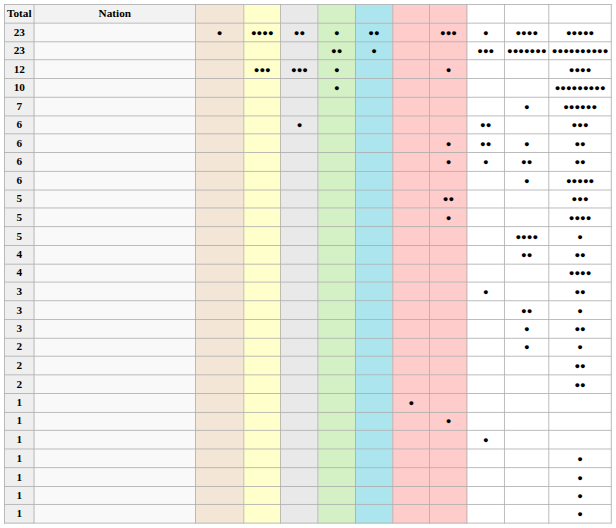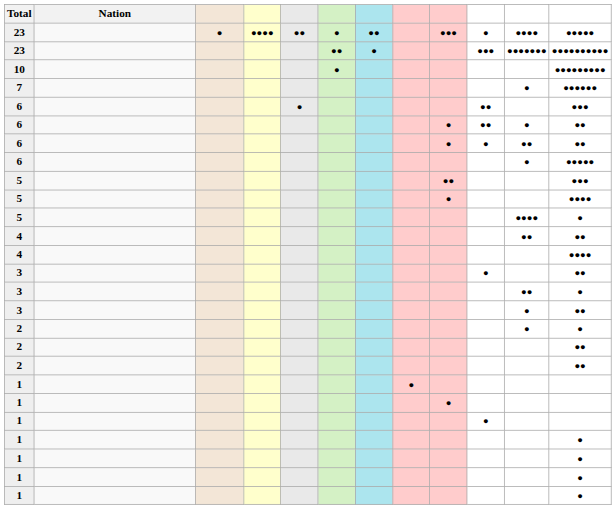 <table class="sortable wikitable" style="font-size:90%">
 <tr>
 <th width="30">Total</th>
 <th width="200">Nation</th>
 <th width="55" style="background:#F3E6D7;"></th>
 <th width="41" style="background:#ffc;"></th>
 <th width="41" style="background:#E9E9E9;"></th>
 <th width="41" style="background:#D4F1C5;"></th>
 <th width="41" style="background:#ACE5EE;"></th>
 <th width="41" style="background:#ffcccc;"></th>
 <th width="41" style="background:#ffcccc;"></th>
 <th width="41" style="background:#fff;"></th>
 <th width="41" style="background:#fff;"></th>
 <th width="41" style="background:#fff;"></th>
 </tr>
 <tr align="center">
 <td style="background:#efefef;"><strong>23</strong></td>
 <td align="left"></td>
 <td style="background:#F3E6D7;"> <small>●</small></td>
 <td style="background:#ffc;"> <small>●●●●</small></td>
 <td style="background:#E9E9E9;"> <small>●●</small></td>
 <td style="background:#D4F1C5;"> <small>●</small></td>
 <td style="background:#ACE5EE;"> <small>●●</small></td>
 <td style="background:#ffcccc;"> <small> </small></td>
 <td style="background:#ffcccc;"> <small>●●●</small></td>
 <td style="background:#fff;"> <small>●</small></td>
 <td style="background:#fff;"> <small>●●●●</small></td>
 <td style="background:#fff;"> <small>●●●●●</small></td>
 </tr>
 <tr align="center">
 <td style="background:#efefef;"><strong>23</strong></td>
 <td align="left"></td>
 <td style="background:#F3E6D7;"> <small> </small></td>
 <td style="background:#ffc;"> <small> </small></td>
 <td style="background:#E9E9E9;"> <small> </small></td>
 <td style="background:#D4F1C5;"> <small>●●</small></td>
 <td style="background:#ACE5EE;"> <small>●</small></td>
 <td style="background:#ffcccc;"> <small> </small></td>
 <td style="background:#ffcccc;"> <small> </small></td>
 <td style="background:#fff;"> <small>●●●</small></td>
 <td style="background:#fff;"> <small>●●●●●●●</small></td>
 <td style="background:#fff;"> <small>●●●●●●●●●●</small></td>
-</tr>
-<tr align="center">
-<td style="background:#efefef;"><strong>12</strong></td>
-<td align="left"></td>
-<td style="background:#F3E6D7;"> <small> </small></td>
-<td style="background:#ffc;"> <small>●●●</small></td>
-<td style="background:#E9E9E9;"> <small>●●●</small></td>
-<td style="background:#D4F1C5;"> <small>●</small></td>
-<td style="background:#ACE5EE;"> <small></small></td>
-<td style="background:#ffcccc;"> <small> </small></td>
-<td style="background:#ffcccc;"> <small>●</small></td>
-<td style="background:#fff;"> <small> </small></td>
-<td style="background:#fff;"> <small> </small></td>
-<td style="background:#fff;"> <small>●●●●</small></td>
 </tr>
 <tr align="center">
 <td style="background:#efefef;"><strong>10</strong></td>
 <td align="left"></td>
 <td style="background:#F3E6D7;"> <small> </small></td>
 <td style="background:#ffc;"> <small> </small></td>
 <td style="background:#E9E9E9;"> <small> </small></td>
 <td style="background:#D4F1C5;"> <small>●</small></td>
 <td style="background:#ACE5EE;"> <small></small></td>
 <td style="background:#ffcccc;"> <small> </small></td>
 <td style="background:#ffcccc;"> <small> </small></td>
 <td style="background:#fff;"> <small> </small></td>
 <td style="background:#fff;"> <small> </small></td>
 <td style="background:#fff;"> <small>●●●●●●●●●</small></td>
 </tr>
 <tr align="center">
 <td style="background:#efefef;"><strong>7</strong></td>
 <td align="left"></td>
 <td style="background:#F3E6D7;"> <small> </small></td>
 <td style="background:#ffc;"> <small> </small></td>
 <td style="background:#E9E9E9;"> <small> </small></td>
 <td style="background:#D4F1C5;"> <small> </small></td>
 <td style="background:#ACE5EE;"> <small></small></td>
 <td style="background:#ffcccc;"> <small> </small></td>
 <td style="background:#ffcccc;"> <small> </small></td>
 <td style="background:#fff;"> <small> </small></td>
 <td style="background:#fff;"> <small>●</small></td>
 <td style="background:#fff;"> <small>●●●●●●</small></td>
 </tr>
 <tr align="center">
 <td style="background:#efefef;"><strong>6</strong></td>
 <td align="left"></td>
 <td style="background:#F3E6D7;"> <small> </small></td>
 <td style="background:#ffc;"> <small> </small></td>
 <td style="background:#E9E9E9;"> <small>●</small></td>
 <td style="background:#D4F1C5;"> <small> </small></td>
 <td style="background:#ACE5EE;"> <small></small></td>
 <td style="background:#ffcccc;"> <small> </small></td>
 <td style="background:#ffcccc;"> <small> </small></td>
 <td style="background:#fff;"> <small>●●</small></td>
 <td style="background:#fff;"> <small> </small></td>
 <td style="background:#fff;"> <small>●●●</small></td>
 </tr>
 <tr align="center">
 <td style="background:#efefef;"><strong>6</strong></td>
 <td align="left"></td>
 <td style="background:#F3E6D7;"> <small> </small></td>
 <td style="background:#ffc;"> <small> </small></td>
 <td style="background:#E9E9E9;"> <small> </small></td>
 <td style="background:#D4F1C5;"> <small> </small></td>
 <td style="background:#ACE5EE;"> <small></small></td>
 <td style="background:#ffcccc;"> <small> </small></td>
 <td style="background:#ffcccc;"> <small>●</small></td>
 <td style="background:#fff;"> <small>●●</small></td>
 <td style="background:#fff;"> <small>●</small></td>
 <td style="background:#fff;"> <small>●●</small></td>
 </tr>
 <tr align="center">
 <td style="background:#efefef;"><strong>6</strong></td>
 <td align="left"></td>
 <td style="background:#F3E6D7;"> <small> </small></td>
 <td style="background:#ffc;"> <small> </small></td>
 <td style="background:#E9E9E9;"> <small> </small></td>
 <td style="background:#D4F1C5;"> <small> </small></td>
 <td style="background:#ACE5EE;"> <small></small></td>
 <td style="background:#ffcccc;"> <small> </small></td>
 <td style="background:#ffcccc;"> <small>●</small></td>
 <td style="background:#fff;"> <small>●</small></td>
 <td style="background:#fff;"> <small>●●</small></td>
 <td style="background:#fff;"> <small>●●</small></td>
 </tr>
 <tr align="center">
 <td style="background:#efefef;"><strong>6</strong></td>
 <td align="left"></td>
 <td style="background:#F3E6D7;"> <small> </small></td>
 <td style="background:#ffc;"> <small> </small></td>
 <td style="background:#E9E9E9;"> <small> </small></td>
 <td style="background:#D4F1C5;"> <small> </small></td>
 <td style="background:#ACE5EE;"> <small></small></td>
 <td style="background:#ffcccc;"> <small> </small></td>
 <td style="background:#ffcccc;"> <small> </small></td>
 <td style="background:#fff;"> <small> </small></td>
 <td style="background:#fff;"> <small>●</small></td>
 <td style="background:#fff;"> <small>●●●●●</small></td>
 </tr>
 <tr align="center">
 <td style="background:#efefef;"><strong>5</strong></td>
 <td align="left"></td>
 <td style="background:#F3E6D7;"> <small> </small></td>
 <td style="background:#ffc;"> <small> </small></td>
 <td style="background:#E9E9E9;"> <small> </small></td>
 <td style="background:#D4F1C5;"> <small> </small></td>
 <td style="background:#ACE5EE;"> <small></small></td>
 <td style="background:#ffcccc;"> <small> </small></td>
 <td style="background:#ffcccc;"> <small>●●</small></td>
 <td style="background:#fff;"> <small> </small></td>
 <td style="background:#fff;"> <small> </small></td>
 <td style="background:#fff;"> <small>●●●</small></td>
 </tr>
 <tr align="center">
 <td style="background:#efefef;"><strong>5</strong></td>
 <td align="left"></td>
 <td style="background:#F3E6D7;"> <small> </small></td>
 <td style="background:#ffc;"> <small> </small></td>
 <td style="background:#E9E9E9;"> <small> </small></td>
 <td style="background:#D4F1C5;"> <small> </small></td>
 <td style="background:#ACE5EE;"> <small></small></td>
 <td style="background:#ffcccc;"> <small> </small></td>
 <td style="background:#ffcccc;"> <small>●</small></td>
 <td style="background:#fff;"> <small> </small></td>
 <td style="background:#fff;"> <small> </small></td>
 <td style="background:#fff;"> <small>●●●●</small></td>
 </tr>
 <tr align="center">
 <td style="background:#efefef;"><strong>5</strong></td>
 <td align="left"></td>
 <td style="background:#F3E6D7;"> <small> </small></td>
 <td style="background:#ffc;"> <small> </small></td>
 <td style="background:#E9E9E9;"> <small> </small></td>
 <td style="background:#D4F1C5;"> <small> </small></td>
 <td style="background:#ACE5EE;"> <small></small></td>
 <td style="background:#ffcccc;"> <small> </small></td>
 <td style="background:#ffcccc;"> <small> </small></td>
 <td style="background:#fff;"> <small> </small></td>
 <td style="background:#fff;"> <small>●●●●</small></td>
 <td style="background:#fff;"> <small>●</small></td>
 </tr>
 <tr align="center">
 <td style="background:#efefef;"><strong>4</strong></td>
 <td align="left"></td>
 <td style="background:#F3E6D7;"> <small> </small></td>
 <td style="background:#ffc;"> <small> </small></td>
 <td style="background:#E9E9E9;"> <small> </small></td>
 <td style="background:#D4F1C5;"> <small> </small></td>
 <td style="background:#ACE5EE;"> <small></small></td>
 <td style="background:#ffcccc;"> <small> </small></td>
 <td style="background:#ffcccc;"> <small> </small></td>
 <td style="background:#fff;"> <small> </small></td>
 <td style="background:#fff;"> <small>●●</small></td>
 <td style="background:#fff;"> <small>●●</small></td>
 </tr>
 <tr align="center">
 <td style="background:#efefef;"><strong>4</strong></td>
 <td align="left"></td>
 <td style="background:#F3E6D7;"> <small> </small></td>
 <td style="background:#ffc;"> <small> </small></td>
 <td style="background:#E9E9E9;"> <small> </small></td>
 <td style="background:#D4F1C5;"> <small> </small></td>
 <td style="background:#ACE5EE;"> <small></small></td>
 <td style="background:#ffcccc;"> <small> </small></td>
 <td style="background:#ffcccc;"> <small> </small></td>
 <td style="background:#fff;"> <small> </small></td>
 <td style="background:#fff;"> <small> </small></td>
 <td style="background:#fff;"> <small>●●●●</small></td>
 </tr>
 <tr align="center">
 <td style="background:#efefef;"><strong>3</strong></td>
 <td align="left"></td>
 <td style="background:#F3E6D7;"> <small> </small></td>
 <td style="background:#ffc;"> <small> </small></td>
 <td style="background:#E9E9E9;"> <small> </small></td>
 <td style="background:#D4F1C5;"> <small> </small></td>
 <td style="background:#ACE5EE;"> <small></small></td>
 <td style="background:#ffcccc;"> <small> </small></td>
 <td style="background:#ffcccc;"> <small> </small></td>
 <td style="background:#fff;"> <small>●</small></td>
 <td style="background:#fff;"> <small></small></td>
 <td style="background:#fff;"> <small>●●</small></td>
 </tr>
 <tr align="center">
 <td style="background:#efefef;"><strong>3</strong></td>
 <td align="left"></td>
 <td style="background:#F3E6D7;"> <small> </small></td>
 <td style="background:#ffc;"> <small> </small></td>
 <td style="background:#E9E9E9;"> <small> </small></td>
 <td style="background:#D4F1C5;"> <small> </small></td>
 <td style="background:#ACE5EE;"> <small></small></td>
 <td style="background:#ffcccc;"> <small> </small></td>
 <td style="background:#ffcccc;"> <small> </small></td>
 <td style="background:#fff;"> <small> </small></td>
 <td style="background:#fff;"> <small>●●</small></td>
 <td style="background:#fff;"> <small>●</small></td>
 </tr>
 <tr align="center">
 <td style="background:#efefef;"><strong>3</strong></td>
 <td align="left"></td>
 <td style="background:#F3E6D7;"> <small> </small></td>
 <td style="background:#ffc;"> <small> </small></td>
 <td style="background:#E9E9E9;"> <small> </small></td>
 <td style="background:#D4F1C5;"> <small> </small></td>
 <td style="background:#ACE5EE;"> <small></small></td>
 <td style="background:#ffcccc;"> <small> </small></td>
 <td style="background:#ffcccc;"> <small> </small></td>
 <td style="background:#fff;"> <small> </small></td>
 <td style="background:#fff;"> <small>●</small></td>
 <td style="background:#fff;"> <small>●●</small></td>
 </tr>
 <tr align="center">
 <td style="background:#efefef;"><strong>2</strong></td>
 <td align="left"></td>
 <td style="background:#F3E6D7;"> <small> </small></td>
 <td style="background:#ffc;"> <small> </small></td>
 <td style="background:#E9E9E9;"> <small> </small></td>
 <td style="background:#D4F1C5;"> <small> </small></td>
 <td style="background:#ACE5EE;"> <small></small></td>
 <td style="background:#ffcccc;"> <small> </small></td>
 <td style="background:#ffcccc;"> <small> </small></td>
 <td style="background:#fff;"> <small> </small></td>
 <td style="background:#fff;"> <small>●</small></td>
 <td style="background:#fff;"> <small>●</small></td>
 </tr>
 <tr align="center">
 <td style="background:#efefef;"><strong>2</strong></td>
 <td align="left"></td>
 <td style="background:#F3E6D7;"> <small> </small></td>
 <td style="background:#ffc;"> <small> </small></td>
 <td style="background:#E9E9E9;"> <small> </small></td>
 <td style="background:#D4F1C5;"> <small> </small></td>
 <td style="background:#ACE5EE;"> <small></small></td>
 <td style="background:#ffcccc;"> <small> </small></td>
 <td style="background:#ffcccc;"> <small> </small></td>
 <td style="background:#fff;"> <small> </small></td>
 <td style="background:#fff;"> <small> </small></td>
 <td style="background:#fff;"> <small>●●</small></td>
 </tr>
 <tr align="center">
 <td style="background:#efefef;"><strong>2</strong></td>
 <td align="left"></td>
 <td style="background:#F3E6D7;"> <small> </small></td>
 <td style="background:#ffc;"> <small> </small></td>
 <td style="background:#E9E9E9;"> <small> </small></td>
 <td style="background:#D4F1C5;"> <small> </small></td>
 <td style="background:#ACE5EE;"> <small></small></td>
 <td style="background:#ffcccc;"> <small> </small></td>
 <td style="background:#ffcccc;"> <small> </small></td>
 <td style="background:#fff;"> <small> </small></td>
 <td style="background:#fff;"> <small> </small></td>
 <td style="background:#fff;"> <small>●●</small></td>
 </tr>
 <tr align="center">
 <td style="background:#efefef;"><strong>1</strong></td>
 <td align="left"></td>
 <td style="background:#F3E6D7;"> <small> </small></td>
 <td style="background:#ffc;"> <small> </small></td>
 <td style="background:#E9E9E9;"> <small> </small></td>
 <td style="background:#D4F1C5;"> <small> </small></td>
 <td style="background:#ACE5EE;"> <small></small></td>
 <td style="background:#ffcccc;"> <small>●</small></td>
 <td style="background:#ffcccc;"> <small> </small></td>
 <td style="background:#fff;"> <small> </small></td>
 <td style="background:#fff;"> <small> </small></td>
 <td style="background:#fff;"> <small> </small></td>
 </tr>
 <tr align="center">
 <td style="background:#efefef;"><strong>1</strong></td>
 <td align="left"></td>
 <td style="background:#F3E6D7;"> <small> </small></td>
 <td style="background:#ffc;"> <small> </small></td>
 <td style="background:#E9E9E9;"> <small> </small></td>
 <td style="background:#D4F1C5;"> <small> </small></td>
 <td style="background:#ACE5EE;"> <small></small></td>
 <td style="background:#ffcccc;"> <small> </small></td>
 <td style="background:#ffcccc;"> <small>●</small></td>
 <td style="background:#fff;"> <small> </small></td>
 <td style="background:#fff;"> <small> </small></td>
 <td style="background:#fff;"> <small> </small></td>
 </tr>
 <tr align="center">
 <td style="background:#efefef;"><strong>1</strong></td>
 <td align="left"></td>
 <td style="background:#F3E6D7;"> <small> </small></td>
 <td style="background:#ffc;"> <small> </small></td>
 <td style="background:#E9E9E9;"> <small> </small></td>
 <td style="background:#D4F1C5;"> <small> </small></td>
 <td style="background:#ACE5EE;"> <small></small></td>
 <td style="background:#ffcccc;"> <small> </small></td>
 <td style="background:#ffcccc;"> <small> </small></td>
 <td style="background:#fff;"> <small>●</small></td>
 <td style="background:#fff;"> <small> </small></td>
 <td style="background:#fff;"> <small> </small></td>
 </tr>
 <tr align="center">
 <td style="background:#efefef;"><strong>1</strong></td>
 <td align="left"></td>
 <td style="background:#F3E6D7;"> <small> </small></td>
 <td style="background:#ffc;"> <small> </small></td>
 <td style="background:#E9E9E9;"> <small> </small></td>
 <td style="background:#D4F1C5;"> <small> </small></td>
 <td style="background:#ACE5EE;"> <small></small></td>
 <td style="background:#ffcccc;"> <small> </small></td>
 <td style="background:#ffcccc;"> <small> </small></td>
 <td style="background:#fff;"> <small> </small></td>
 <td style="background:#fff;"> <small> </small></td>
 <td style="background:#fff;"> <small>●</small></td>
 </tr>
 <tr align="center">
 <td style="background:#efefef;"><strong>1</strong></td>
 <td align="left"></td>
 <td style="background:#F3E6D7;"> <small> </small></td>
 <td style="background:#ffc;"> <small> </small></td>
 <td style="background:#E9E9E9;"> <small> </small></td>
 <td style="background:#D4F1C5;"> <small> </small></td>
 <td style="background:#ACE5EE;"> <small></small></td>
 <td style="background:#ffcccc;"> <small> </small></td>
 <td style="background:#ffcccc;"> <small> </small></td>
 <td style="background:#fff;"> <small> </small></td>
 <td style="background:#fff;"> <small> </small></td>
 <td style="background:#fff;"> <small>●</small></td>
 </tr>
 <tr align="center">
 <td style="background:#efefef;"><strong>1</strong></td>
 <td align="left"></td>
 <td style="background:#F3E6D7;"> <small> </small></td>
 <td style="background:#ffc;"> <small> </small></td>
 <td style="background:#E9E9E9;"> <small> </small></td>
 <td style="background:#D4F1C5;"> <small> </small></td>
 <td style="background:#ACE5EE;"> <small></small></td>
 <td style="background:#ffcccc;"> <small> </small></td>
 <td style="background:#ffcccc;"> <small> </small></td>
 <td style="background:#fff;"> <small> </small></td>
 <td style="background:#fff;"> <small> </small></td>
 <td style="background:#fff;"> <small>●</small></td>
 </tr>
 <tr align="center">
 <td style="background:#efefef;"><strong>1</strong></td>
 <td align="left"></td>
 <td style="background:#F3E6D7;"> <small> </small></td>
 <td style="background:#ffc;"> <small> </small></td>
 <td style="background:#E9E9E9;"> <small> </small></td>
 <td style="background:#D4F1C5;"> <small> </small></td>
 <td style="background:#ACE5EE;"> <small></small></td>
 <td style="background:#ffcccc;"> <small> </small></td>
 <td style="background:#ffcccc;"> <small> </small></td>
 <td style="background:#fff;"> <small> </small></td>
 <td style="background:#fff;"> <small> </small></td>
 <td style="background:#fff;"> <small>●</small></td>
 </tr>
 </table>
